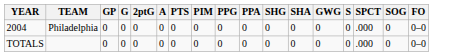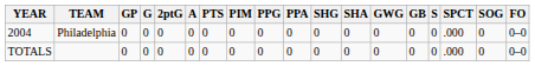 <table class="wikitable">
 <tr>
 <th>YEAR</th>
 <th>TEAM</th>
 <th>GP</th>
 <th>G</th>
 <th>2ptG</th>
 <th>A</th>
 <th>PTS</th>
 <th>PIM</th>
 <th>PPG</th>
 <th>PPA</th>
 <th>SHG</th>
 <th>SHA</th>
 <th>GWG</th>
+<th>GB</th>
 <th>S</th>
 <th>SPCT</th>
 <th>SOG</th>
 <th>FO</th>
 </tr>
 <tr>
 <td>2004</td>
 <td>Philadelphia</td>
+<td>0</td>
 <td>0</td>
 <td>0</td>
 <td>0</td>
 <td>0</td>
 <td>0</td>
 <td>0</td>
 <td>0</td>
 <td>0</td>
 <td>0</td>
 <td>0</td>
 <td>0</td>
 <td>0</td>
 <td>.000</td>
 <td>0</td>
 <td>0–0</td>
 </tr>
 <tr>
 <td>TOTALS</td>
 <td></td>
 <td>0</td>
 <td>0</td>
 <td>0</td>
 <td>0</td>
 <td>0</td>
 <td>0</td>
 <td>0</td>
 <td>0</td>
 <td>0</td>
 <td>0</td>
 <td>0</td>
 <td>0</td>
+<td>0</td>
 <td>.000</td>
 <td>0</td>
 <td>0–0</td>
 </tr>
 </table>
